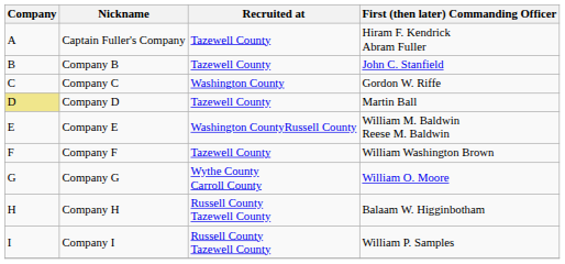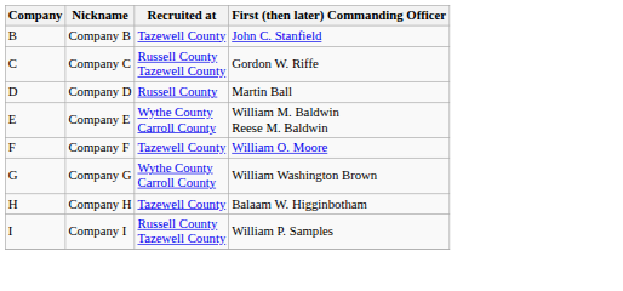 <table class="wikitable sortable">
 <tr>
 <th scope="col">Company</th>
 <th scope="col">Nickname</th>
 <th scope="col">Recruited at</th>
 <th scope="col">First (then later) Commanding Officer<br></th>
-</tr>
-<tr>
-<td>A</td>
-<td>Captain Fuller's Company</td>
-<td><a href='#'>Tazewell County</a></td>
-<td>Hiram F. Kendrick<br>Abram Fuller</td>
 </tr>
 <tr>
 <td>B</td>
 <td>Company B</td>
 <td><a href='#'>Tazewell County</a></td>
 <td><a href='#'>John C. Stanfield</a></td>
 </tr>
 <tr>
 <td>C</td>
 <td>Company C</td>
-<td><a href='#'>Washington County</a></td>
+<td><a href='#'>Russell County</a><br><a href='#'>Tazewell County</a></td>
 <td>Gordon W. Riffe</td>
 </tr>
 <tr>
-<td style="background: khaki;">D</td>
+<td>D</td>
 <td>Company D</td>
-<td><a href='#'>Tazewell County</a></td>
+<td><a href='#'>Russell County</a></td>
 <td>Martin Ball</td>
 </tr>
 <tr>
 <td>E</td>
 <td>Company E</td>
-<td><a href='#'>Washington County</a><a href='#'>Russell County</a></td>
+<td><a href='#'>Wythe County</a><br><a href='#'>Carroll County</a></td>
 <td>William M. Baldwin<br>Reese M. Baldwin</td>
 </tr>
 <tr>
 <td>F</td>
 <td>Company F</td>
 <td><a href='#'>Tazewell County</a></td>
-<td>William Washington Brown</td>
+<td><a href='#'>William O. Moore</a></td>
 </tr>
 <tr>
 <td>G</td>
 <td>Company G</td>
 <td><a href='#'>Wythe County</a><br><a href='#'>Carroll County</a></td>
-<td><a href='#'>William O. Moore</a></td>
+<td>William Washington Brown</td>
 </tr>
 <tr>
 <td>H</td>
 <td>Company H</td>
-<td><a href='#'>Russell County</a><br><a href='#'>Tazewell County</a></td>
+<td><a href='#'>Tazewell County</a></td>
 <td>Balaam W. Higginbotham</td>
 </tr>
 <tr>
 <td>I</td>
 <td>Company I</td>
 <td><a href='#'>Russell County</a><br><a href='#'>Tazewell County</a></td>
 <td>William P. Samples</td>
 </tr>
 <tr>
 </tr>
 </table>
